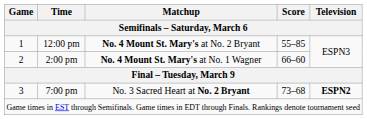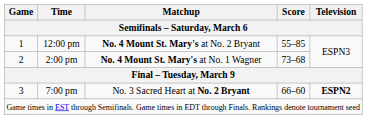 <table class="wikitable" style="font-size: 95%;text-align:center">
 <tr>
 <th>Game</th>
 <th>Time </th>
 <th>Matchup</th>
 <th>Score</th>
 <th>Television</th>
 </tr>
 <tr>
 <th colspan=5>Semifinals – Saturday, March 6</th>
 </tr>
 <tr>
 <td>1</td>
 <td>12:00 pm</td>
 <td><strong>No. 4 Mount St. Mary's</strong> at No. 2 Bryant</td>
 <td>55–85</td>
 <td rowspan=2>ESPN3</td>
 </tr>
 <tr>
 <td>2</td>
 <td>2:00 pm</td>
 <td><strong>No. 4 Mount St. Mary's</strong> at No. 1 Wagner</td>
-<td>66–60</td>
+<td>73–68</td>
 </tr>
 <tr>
 <th colspan=5>Final – Tuesday, March 9</th>
 </tr>
 <tr>
 <td>3</td>
 <td>7:00 pm</td>
 <td>No. 3 Sacred Heart at <strong>No. 2 Bryant</strong></td>
-<td>73–68</td>
+<td>66–60</td>
 <td><strong>ESPN2</strong></td>
 </tr>
 <tr>
 <td colspan=5><small>Game times in <a href='#'>EST</a> through Semifinals. Game times in EDT through Finals. Rankings denote tournament seed</small></td>
 </tr>
 </table>
